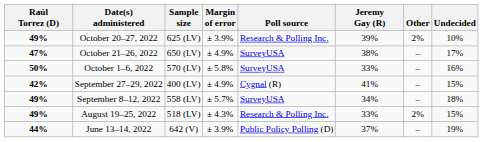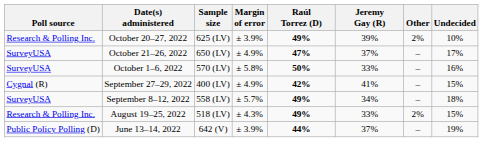 <table class="wikitable" style="font-size:90%;text-align:center">
 <tr valign=bottom>
-<th style="width:100px;">Raúl<br>Torrez (D)</th>
+<th>Poll source</th>
 <th>Date(s)<br>administered</th>
 <th>Sample<br>size</th>
 <th>Margin<br>of error</th>
-<th>Poll source</th>
+<th style="width:100px;">Raúl<br>Torrez (D)</th>
 <th style="width:100px;">Jeremy<br>Gay (R)</th>
 <th>Other</th>
 <th>Undecided</th>
 </tr>
 <tr>
-<td><strong>49%</strong></td>
+<td style="text-align:left;"><a href='#'>Research & Polling Inc.</a></td>
 <td>October 20–27, 2022</td>
 <td>625 (LV)</td>
 <td>± 3.9%</td>
-<td style="text-align:left;"><a href='#'>Research & Polling Inc.</a></td>
+<td><strong>49%</strong></td>
 <td>39%</td>
 <td>2%</td>
 <td>10%</td>
 </tr>
 <tr>
-<td><strong>47%</strong></td>
+<td style="text-align:left;"><a href='#'>SurveyUSA</a></td>
 <td>October 21–26, 2022</td>
 <td>650 (LV)</td>
 <td>± 4.9%</td>
-<td style="text-align:left;"><a href='#'>SurveyUSA</a></td>
-<td>38%</td>
+<td><strong>47%</strong></td>
+<td>37%</td>
 <td>–</td>
 <td>17%</td>
 </tr>
 <tr>
-<td><strong>50%</strong></td>
+<td style="text-align:left;"><a href='#'>SurveyUSA</a></td>
 <td>October 1–6, 2022</td>
 <td>570 (LV)</td>
 <td>± 5.8%</td>
-<td style="text-align:left;"><a href='#'>SurveyUSA</a></td>
+<td><strong>50%</strong></td>
 <td>33%</td>
 <td>–</td>
 <td>16%</td>
 </tr>
 <tr>
-<td><strong>42%</strong></td>
+<td style="text-align:left;"><a href='#'>Cygnal</a> (R)</td>
 <td>September 27–29, 2022</td>
 <td>400 (LV)</td>
 <td>± 4.9%</td>
-<td style="text-align:left;"><a href='#'>Cygnal</a> (R)</td>
+<td><strong>42%</strong></td>
 <td>41%</td>
 <td>–</td>
 <td>15%</td>
 </tr>
 <tr>
-<td><strong>49%</strong></td>
+<td style="text-align:left;"><a href='#'>SurveyUSA</a></td>
 <td>September 8–12, 2022</td>
 <td>558 (LV)</td>
 <td>± 5.7%</td>
-<td style="text-align:left;"><a href='#'>SurveyUSA</a></td>
+<td><strong>49%</strong></td>
 <td>34%</td>
 <td>–</td>
 <td>18%</td>
 </tr>
 <tr>
-<td><strong>49%</strong></td>
+<td style="text-align:left;"><a href='#'>Research & Polling Inc.</a></td>
 <td>August 19–25, 2022</td>
 <td>518 (LV)</td>
 <td>± 4.3%</td>
-<td style="text-align:left;"><a href='#'>Research & Polling Inc.</a></td>
+<td><strong>49%</strong></td>
 <td>33%</td>
 <td>2%</td>
 <td>15%</td>
 </tr>
 <tr>
-<td><strong>44%</strong></td>
+<td style="text-align:left;"><a href='#'>Public Policy Polling</a> (D)</td>
 <td>June 13–14, 2022</td>
 <td>642 (V)</td>
 <td>± 3.9%</td>
-<td style="text-align:left;"><a href='#'>Public Policy Polling</a> (D)</td>
+<td><strong>44%</strong></td>
 <td>37%</td>
 <td>–</td>
 <td>19%</td>
 </tr>
 </table>
